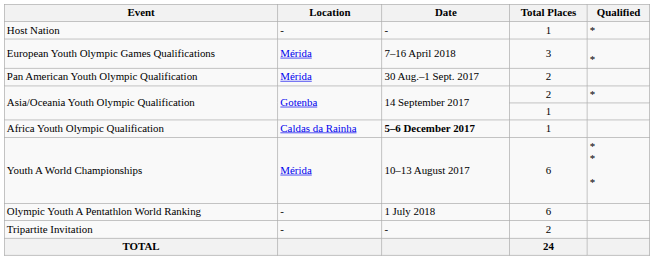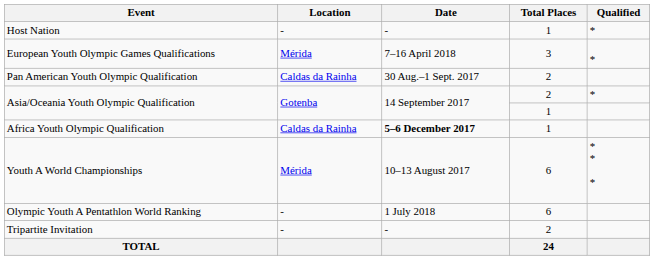 <table class="wikitable" width=950>
 <tr>
 <th>Event</th>
 <th>Location</th>
 <th>Date</th>
 <th>Total Places</th>
 <th>Qualified</th>
 </tr>
 <tr>
 <td>Host Nation</td>
 <td>-</td>
 <td>-</td>
 <td align="center">1</td>
 <td>*</td>
 </tr>
 <tr>
 <td>European Youth Olympic Games Qualifications</td>
 <td> <a href='#'>Mérida</a></td>
 <td>7–16 April 2018</td>
 <td align="center">3</td>
 <td><br>*<br></td>
 </tr>
 <tr>
 <td>Pan American Youth Olympic Qualification</td>
-<td> <a href='#'>Mérida</a></td>
+<td> <a href='#'>Caldas da Rainha</a></td>
 <td>30 Aug.–1 Sept. 2017</td>
 <td align="center">2</td>
 <td><br></td>
 </tr>
 <tr>
 <td rowspan=2>Asia/Oceania Youth Olympic Qualification</td>
 <td rowspan=2> <a href='#'>Gotenba</a></td>
 <td rowspan=2>14 September 2017</td>
 <td align="center">2</td>
 <td>*<br></td>
 </tr>
 <tr>
 <td align="center">1</td>
 <td></td>
 </tr>
 <tr>
 <td>Africa Youth Olympic Qualification</td>
 <td> <a href='#'>Caldas da Rainha</a></td>
 <td><strong>5–6 December 2017</strong></td>
 <td align="center">1</td>
 <td></td>
 </tr>
 <tr>
 <td>Youth A World Championships</td>
 <td> <a href='#'>Mérida</a></td>
 <td>10–13 August 2017</td>
 <td align="center">6</td>
 <td>*<br>*<br><br>*<br><br></td>
 </tr>
 <tr>
 <td>Olympic Youth A Pentathlon World Ranking</td>
 <td>-</td>
 <td>1 July 2018</td>
 <td align="center">6</td>
 <td></td>
 </tr>
 <tr>
 <td>Tripartite Invitation</td>
 <td>-</td>
 <td>-</td>
 <td align="center">2</td>
 <td></td>
 </tr>
 <tr>
 <th>TOTAL</th>
 <th></th>
 <th></th>
 <th>24</th>
 <th></th>
 </tr>
 </table>
